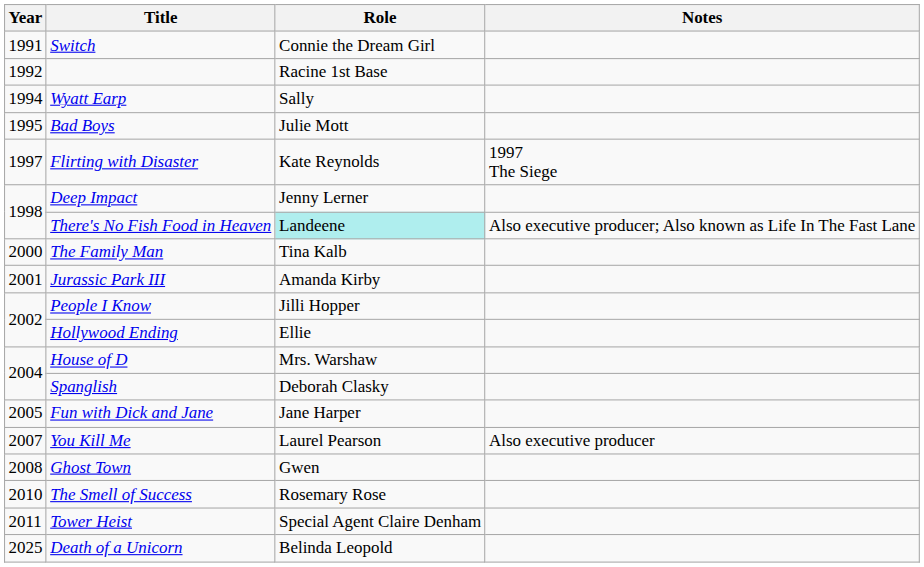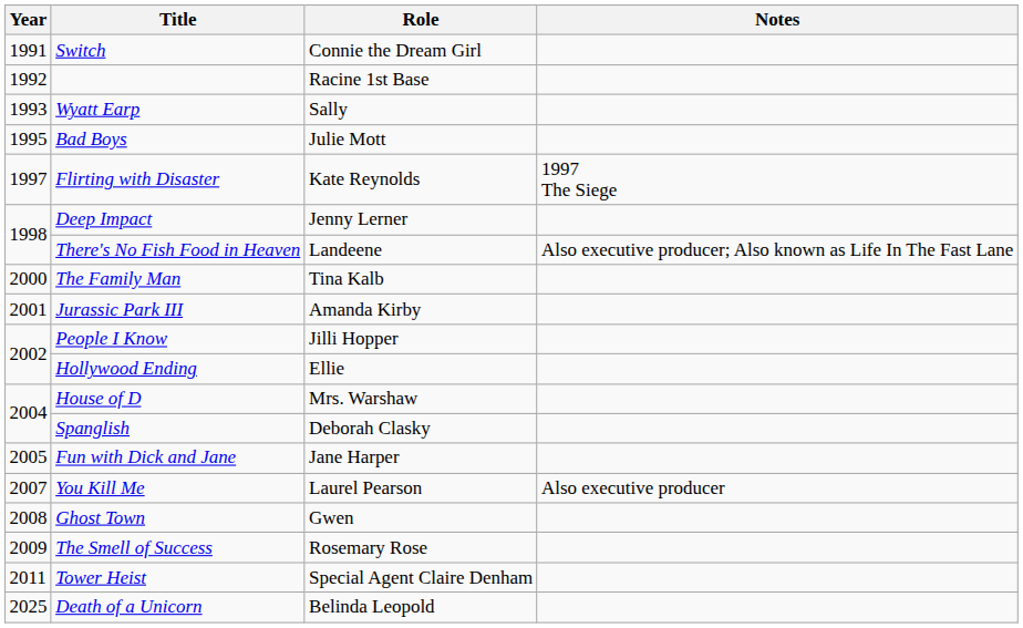 <table class="wikitable sortable">
 <tr>
 <th>Year</th>
 <th>Title</th>
 <th>Role</th>
 <th class="unsortable">Notes</th>
 </tr>
 <tr>
 <td>1991</td>
 <td><em><a href='#'>Switch</a></em></td>
 <td>Connie the Dream Girl</td>
 <td></td>
 </tr>
 <tr>
 <td>1992</td>
 <td><em></em></td>
 <td>Racine 1st Base</td>
 <td></td>
 </tr>
 <tr>
-<td>1994</td>
+<td>1993</td>
 <td><em><a href='#'>Wyatt Earp</a></em></td>
 <td>Sally</td>
 <td></td>
 </tr>
 <tr>
 <td>1995</td>
 <td><em><a href='#'>Bad Boys</a></em></td>
 <td>Julie Mott</td>
 <td></td>
 </tr>
 <tr>
 <td>1997</td>
 <td><em><a href='#'>Flirting with Disaster</a></em></td>
 <td>Kate Reynolds</td>
 <td>1997<br>The Siege</td>
 </tr>
 <tr>
 <td rowspan=2>1998</td>
 <td><em><a href='#'>Deep Impact</a></em></td>
 <td>Jenny Lerner</td>
 <td></td>
 </tr>
 <tr>
 <td><em><a href='#'>There's No Fish Food in Heaven</a></em></td>
-<td style="background: paleturquoise;">Landeene</td>
+<td>Landeene</td>
 <td>Also executive producer; Also known as Life In The Fast Lane</td>
 </tr>
 <tr>
 <td>2000</td>
 <td><em><a href='#'>The Family Man</a></em></td>
 <td>Tina Kalb</td>
 <td></td>
 </tr>
 <tr>
 <td>2001</td>
 <td><em><a href='#'>Jurassic Park III</a></em></td>
 <td>Amanda Kirby</td>
 <td></td>
 </tr>
 <tr>
 <td rowspan=2>2002</td>
 <td><em><a href='#'>People I Know</a></em></td>
 <td>Jilli Hopper</td>
 <td></td>
 </tr>
 <tr>
 <td><em><a href='#'>Hollywood Ending</a></em></td>
 <td>Ellie</td>
 <td></td>
 </tr>
 <tr>
 <td rowspan=2>2004</td>
 <td><em><a href='#'>House of D</a></em></td>
 <td>Mrs. Warshaw</td>
 <td></td>
 </tr>
 <tr>
 <td><em><a href='#'>Spanglish</a></em></td>
 <td>Deborah Clasky</td>
 <td></td>
 </tr>
 <tr>
 <td>2005</td>
 <td><em><a href='#'>Fun with Dick and Jane</a></em></td>
 <td>Jane Harper</td>
 <td></td>
 </tr>
 <tr>
 <td>2007</td>
 <td><em><a href='#'>You Kill Me</a></em></td>
 <td>Laurel Pearson</td>
 <td>Also executive producer</td>
 </tr>
 <tr>
 <td>2008</td>
 <td><em><a href='#'>Ghost Town</a></em></td>
 <td>Gwen</td>
 <td></td>
 </tr>
 <tr>
-<td>2010</td>
+<td>2009</td>
 <td><em><a href='#'>The Smell of Success</a></em></td>
 <td>Rosemary Rose</td>
 <td></td>
 </tr>
 <tr>
 <td>2011</td>
 <td><em><a href='#'>Tower Heist</a></em></td>
 <td>Special Agent Claire Denham</td>
 <td></td>
 </tr>
 <tr>
 <td>2025</td>
 <td><em><a href='#'>Death of a Unicorn</a></em></td>
 <td>Belinda Leopold</td>
 <td></td>
 </tr>
 </table>
